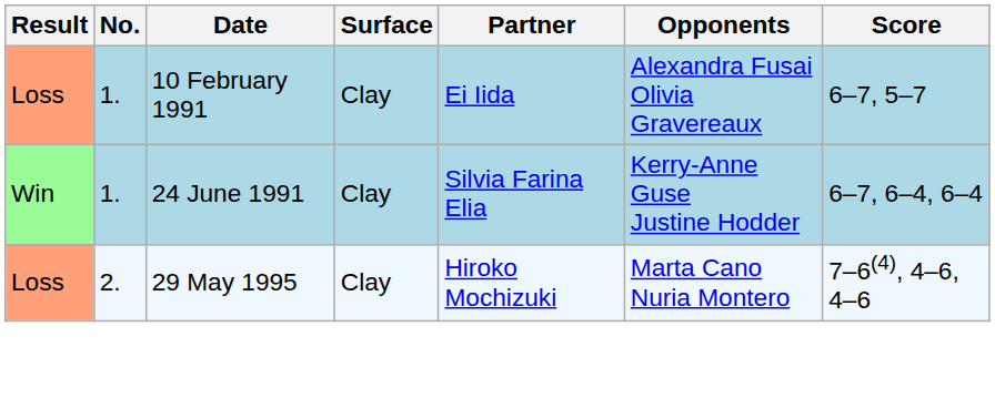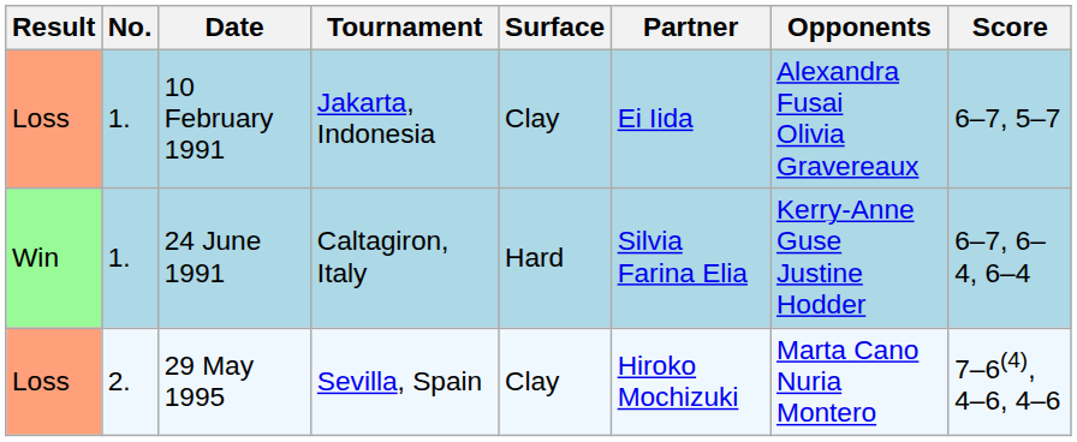 <table class="sortable wikitable" style=font-size:97%>
 <tr>
 <th>Result</th>
 <th>No.</th>
 <th>Date</th>
+<th>Tournament</th>
 <th>Surface</th>
 <th>Partner</th>
 <th>Opponents</th>
 <th>Score</th>
 </tr>
 <tr bgcolor="lightblue">
 <td style="background:#ffa07a;">Loss</td>
 <td>1.</td>
 <td>10 February 1991</td>
+<td><a href='#'>Jakarta</a>, Indonesia</td>
 <td>Clay</td>
 <td> <a href='#'>Ei Iida</a></td>
 <td> <a href='#'>Alexandra Fusai</a> <br>  <a href='#'>Olivia Gravereaux</a></td>
 <td>6–7, 5–7</td>
 </tr>
 <tr style="background:lightblue;">
 <td style="background:#98fb98;">Win</td>
 <td>1.</td>
 <td>24 June 1991</td>
-<td>Clay</td>
+<td>Caltagiron, Italy</td>
+<td>Hard</td>
 <td> <a href='#'>Silvia Farina Elia</a></td>
 <td> <a href='#'>Kerry-Anne Guse</a> <br>  <a href='#'>Justine Hodder</a></td>
 <td>6–7, 6–4, 6–4</td>
 </tr>
 <tr style="background:#f0f8ff;">
 <td style="background:#ffa07a;">Loss</td>
 <td>2.</td>
 <td>29 May 1995</td>
+<td><a href='#'>Sevilla</a>, Spain</td>
 <td>Clay</td>
 <td> <a href='#'>Hiroko Mochizuki</a></td>
 <td> <a href='#'>Marta Cano</a> <br> <a href='#'>Nuria Montero</a></td>
 <td>7–6<sup>(4)</sup>, 4–6, 4–6</td>
 </tr>
 </table>
